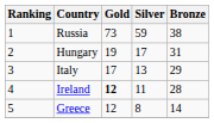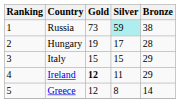 <table class="wikitable">
 <tr>
 <th>Ranking</th>
 <th>Country</th>
 <th>Gold </th>
 <th>Silver </th>
 <th>Bronze </th>
 </tr>
 <tr>
 <td>1</td>
 <td> Russia</td>
 <td>73</td>
-<td>59</td>
+<td style="background: paleturquoise;">59</td>
 <td>38</td>
 </tr>
 <tr>
 <td>2</td>
 <td> Hungary</td>
 <td>19</td>
 <td>17</td>
-<td>31</td>
+<td>28</td>
 </tr>
 <tr>
 <td>3</td>
 <td> Italy</td>
-<td>17</td>
-<td>13</td>
+<td>15</td>
+<td>15</td>
 <td>29</td>
 </tr>
 <tr>
 <td>4</td>
 <td> <a href='#'>Ireland</a></td>
 <td><strong>12</strong></td>
 <td>11</td>
-<td>28</td>
+<td>29</td>
 </tr>
 <tr>
 <td>5</td>
 <td> <a href='#'>Greece</a></td>
 <td>12</td>
 <td>8</td>
 <td>14</td>
 </tr>
 <tr>
 </tr>
 </table>
